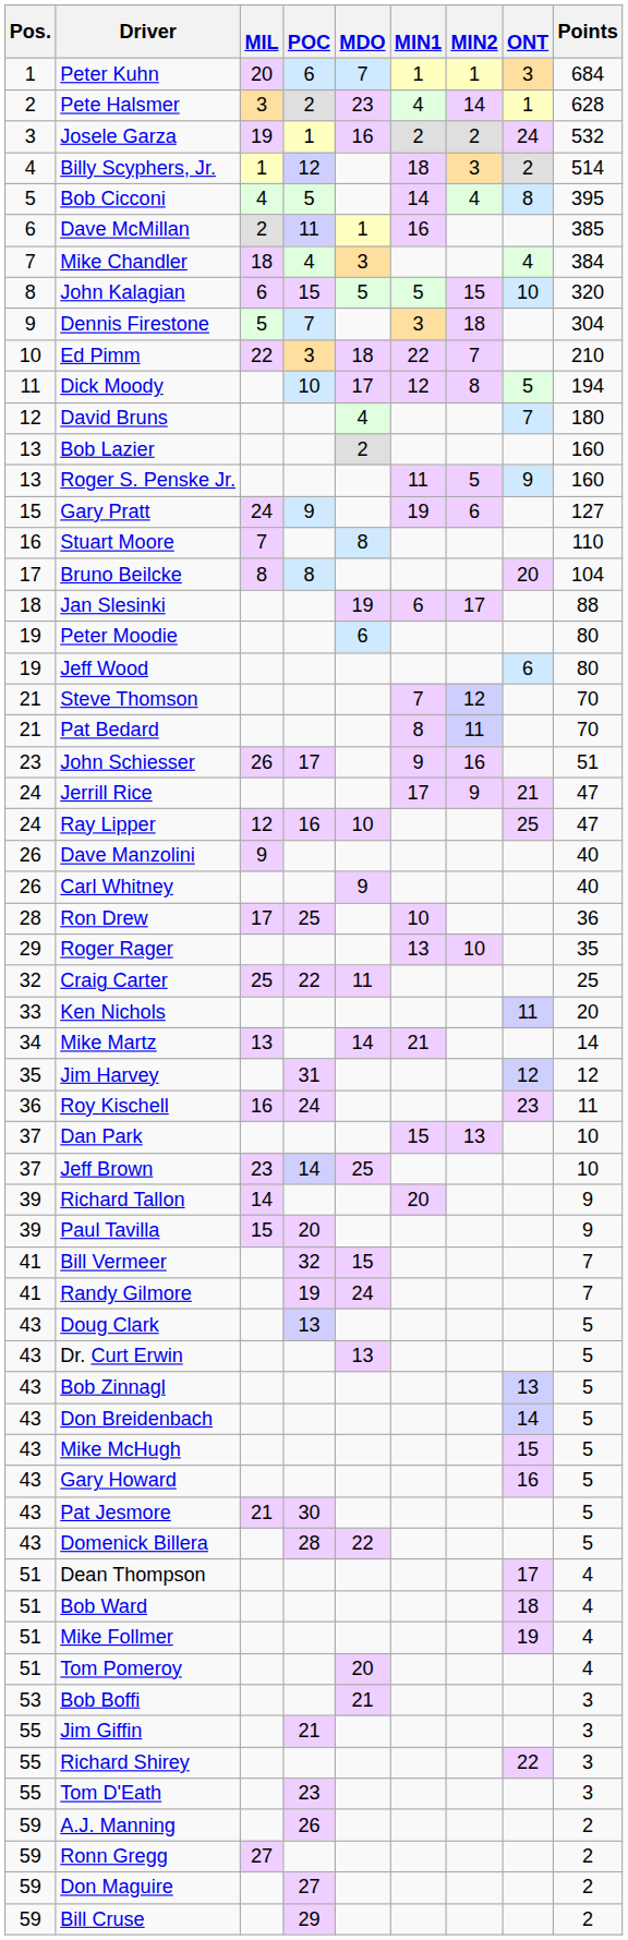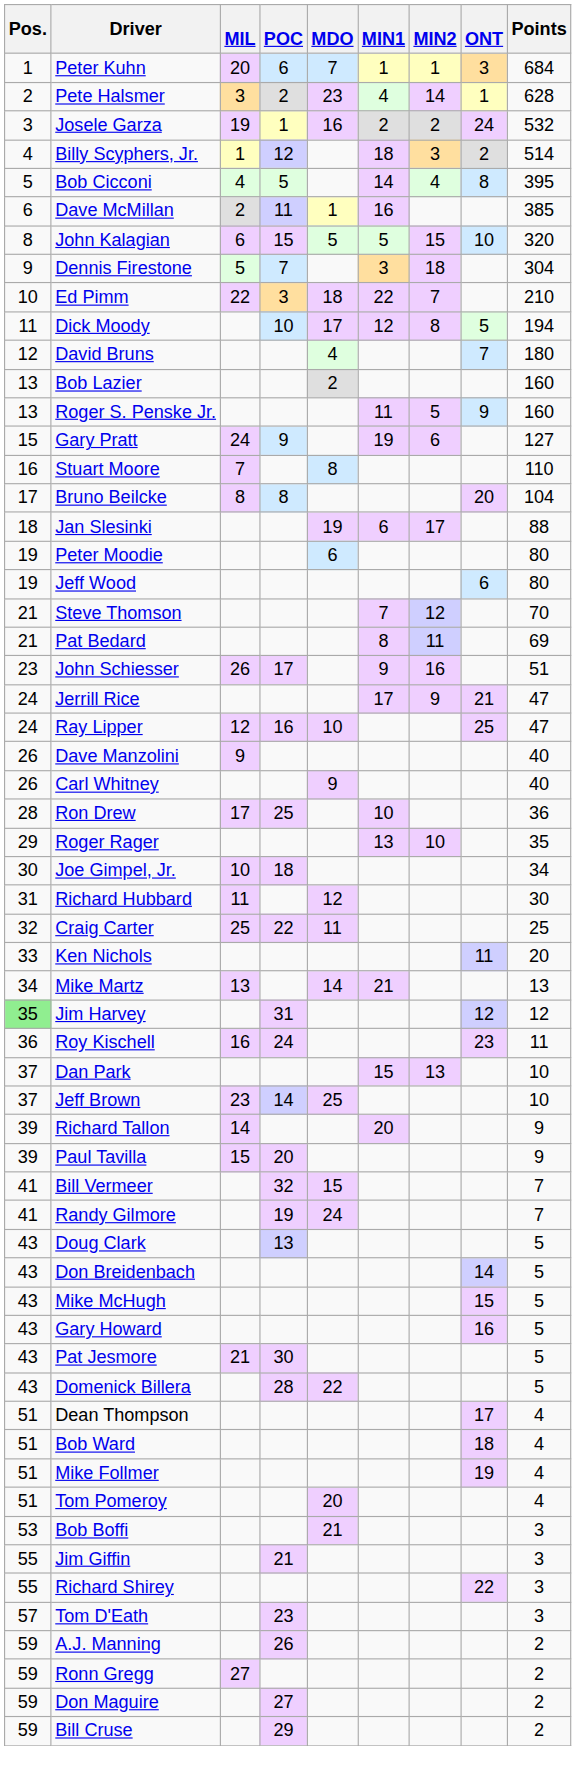 <table style="text-align: center" class="wikitable">
 <tr>
 <th>Pos.</th>
 <th>Driver</th>
 <th> <br> <a href='#'>MIL</a></th>
 <th> <br> <a href='#'>POC</a></th>
 <th> <br> <a href='#'>MDO</a></th>
 <th> <br> <a href='#'>MIN1</a></th>
 <th> <br> <a href='#'>MIN2</a></th>
 <th> <br> <a href='#'>ONT</a></th>
 <th>Points</th>
 </tr>
 <tr>
 <td>1</td>
 <td align=left> <a href='#'>Peter Kuhn</a></td>
 <td style="background:#EFCFFF;">20</td>
 <td style="background:#CFEAFF;">6</td>
 <td style="background:#CFEAFF;">7</td>
 <td style="background:#FFFFBF;">1</td>
 <td style="background:#FFFFBF;">1</td>
 <td style="background:#FFDF9F;">3</td>
 <td>684</td>
 </tr>
 <tr>
 <td>2</td>
 <td align=left> <a href='#'>Pete Halsmer</a></td>
 <td style="background:#FFDF9F;">3</td>
 <td style="background:#DFDFDF;">2</td>
 <td style="background:#EFCFFF;">23</td>
 <td style="background:#DFFFDF;">4</td>
 <td style="background:#EFCFFF;">14</td>
 <td style="background:#FFFFBF;">1</td>
 <td>628</td>
 </tr>
 <tr>
 <td>3</td>
 <td align=left> <a href='#'>Josele Garza</a></td>
 <td style="background:#EFCFFF;">19</td>
 <td style="background:#FFFFBF;">1</td>
 <td style="background:#EFCFFF;">16</td>
 <td style="background:#DFDFDF;">2</td>
 <td style="background:#DFDFDF;">2</td>
 <td style="background:#EFCFFF;">24</td>
 <td>532</td>
 </tr>
 <tr>
 <td>4</td>
 <td align=left> <a href='#'>Billy Scyphers, Jr.</a></td>
 <td style="background:#FFFFBF;">1</td>
 <td style="background:#CFCFFF;">12</td>
 <td></td>
 <td style="background:#EFCFFF;">18</td>
 <td style="background:#FFDF9F;">3</td>
 <td style="background:#DFDFDF;">2</td>
 <td>514</td>
 </tr>
 <tr>
 <td>5</td>
 <td align=left> <a href='#'>Bob Cicconi</a></td>
 <td style="background:#DFFFDF;">4</td>
 <td style="background:#DFFFDF;">5</td>
 <td></td>
 <td style="background:#EFCFFF;">14</td>
 <td style="background:#DFFFDF;">4</td>
 <td style="background:#CFEAFF;">8</td>
 <td>395</td>
 </tr>
 <tr>
 <td>6</td>
 <td align=left> <a href='#'>Dave McMillan</a></td>
 <td style="background:#DFDFDF;">2</td>
 <td style="background:#CFCFFF;">11</td>
 <td style="background:#FFFFBF;">1</td>
 <td style="background:#EFCFFF;">16</td>
 <td></td>
 <td></td>
 <td>385</td>
-</tr>
-<tr>
-<td>7</td>
-<td align=left> <a href='#'>Mike Chandler</a></td>
-<td style="background:#EFCFFF;">18</td>
-<td style="background:#DFFFDF;">4</td>
-<td style="background:#FFDF9F;">3</td>
-<td></td>
-<td></td>
-<td style="background:#DFFFDF;">4</td>
-<td>384</td>
 </tr>
 <tr>
 <td>8</td>
 <td align=left> <a href='#'>John Kalagian</a></td>
 <td style="background:#EFCFFF;">6</td>
 <td style="background:#EFCFFF;">15</td>
 <td style="background:#DFFFDF;">5</td>
 <td style="background:#DFFFDF;">5</td>
 <td style="background:#EFCFFF;">15</td>
 <td style="background:#CFEAFF;">10</td>
 <td>320</td>
 </tr>
 <tr>
 <td>9</td>
 <td align=left> <a href='#'>Dennis Firestone</a></td>
 <td style="background:#DFFFDF;">5</td>
 <td style="background:#CFEAFF;">7</td>
 <td></td>
 <td style="background:#FFDF9F;">3</td>
 <td style="background:#EFCFFF;">18</td>
 <td></td>
 <td>304</td>
 </tr>
 <tr>
 <td>10</td>
 <td align=left> <a href='#'>Ed Pimm</a></td>
 <td style="background:#EFCFFF;">22</td>
 <td style="background:#FFDF9F;">3</td>
 <td style="background:#EFCFFF;">18</td>
 <td style="background:#EFCFFF;">22</td>
 <td style="background:#EFCFFF;">7</td>
 <td></td>
 <td>210</td>
 </tr>
 <tr>
 <td>11</td>
 <td align=left> <a href='#'>Dick Moody</a></td>
 <td></td>
 <td style="background:#CFEAFF;">10</td>
 <td style="background:#EFCFFF;">17</td>
 <td style="background:#EFCFFF;">12</td>
 <td style="background:#EFCFFF;">8</td>
 <td style="background:#DFFFDF;">5</td>
 <td>194</td>
 </tr>
 <tr>
 <td>12</td>
 <td align=left> <a href='#'>David Bruns</a></td>
 <td></td>
 <td></td>
 <td style="background:#DFFFDF;">4</td>
 <td></td>
 <td></td>
 <td style="background:#CFEAFF;">7</td>
 <td>180</td>
 </tr>
 <tr>
 <td>13</td>
 <td align=left> <a href='#'>Bob Lazier</a></td>
 <td></td>
 <td></td>
 <td style="background:#DFDFDF;">2</td>
 <td></td>
 <td></td>
 <td></td>
 <td>160</td>
 </tr>
 <tr>
 <td>13</td>
 <td align=left> <a href='#'>Roger S. Penske Jr.</a></td>
 <td></td>
 <td></td>
 <td></td>
 <td style="background:#EFCFFF;">11</td>
 <td style="background:#EFCFFF;">5</td>
 <td style="background:#CFEAFF;">9</td>
 <td>160</td>
 </tr>
 <tr>
 <td>15</td>
 <td align=left> <a href='#'>Gary Pratt</a></td>
 <td style="background:#EFCFFF;">24</td>
 <td style="background:#CFEAFF;">9</td>
 <td></td>
 <td style="background:#EFCFFF;">19</td>
 <td style="background:#EFCFFF;">6</td>
 <td></td>
 <td>127</td>
 </tr>
 <tr>
 <td>16</td>
 <td align=left> <a href='#'>Stuart Moore</a></td>
 <td style="background:#EFCFFF;">7</td>
 <td></td>
 <td style="background:#CFEAFF;">8</td>
 <td></td>
 <td></td>
 <td></td>
 <td>110</td>
 </tr>
 <tr>
 <td>17</td>
 <td align=left> <a href='#'>Bruno Beilcke</a></td>
 <td style="background:#EFCFFF;">8</td>
 <td style="background:#CFEAFF;">8</td>
 <td></td>
 <td></td>
 <td></td>
 <td style="background:#EFCFFF;">20</td>
 <td>104</td>
 </tr>
 <tr>
 <td>18</td>
 <td align=left> <a href='#'>Jan Slesinki</a></td>
 <td></td>
 <td></td>
 <td style="background:#EFCFFF;">19</td>
 <td style="background:#EFCFFF;">6</td>
 <td style="background:#EFCFFF;">17</td>
 <td></td>
 <td>88</td>
 </tr>
 <tr>
 <td>19</td>
 <td align=left> <a href='#'>Peter Moodie</a></td>
 <td></td>
 <td></td>
 <td style="background:#CFEAFF;">6</td>
 <td></td>
 <td></td>
 <td></td>
 <td>80</td>
 </tr>
 <tr>
 <td>19</td>
 <td align=left> <a href='#'>Jeff Wood</a></td>
 <td></td>
 <td></td>
 <td></td>
 <td></td>
 <td></td>
 <td style="background:#CFEAFF;">6</td>
 <td>80</td>
 </tr>
 <tr>
 <td>21</td>
 <td align=left> <a href='#'>Steve Thomson</a></td>
 <td></td>
 <td></td>
 <td></td>
 <td style="background:#EFCFFF;">7</td>
 <td style="background:#CFCFFF;">12</td>
 <td></td>
 <td>70</td>
 </tr>
 <tr>
 <td>21</td>
 <td align=left> <a href='#'>Pat Bedard</a></td>
 <td></td>
 <td></td>
 <td></td>
 <td style="background:#EFCFFF;">8</td>
 <td style="background:#CFCFFF;">11</td>
 <td></td>
-<td>70</td>
+<td>69</td>
 </tr>
 <tr>
 <td>23</td>
 <td align=left> <a href='#'>John Schiesser</a></td>
 <td style="background:#EFCFFF;">26</td>
 <td style="background:#EFCFFF;">17</td>
 <td></td>
 <td style="background:#EFCFFF;">9</td>
 <td style="background:#EFCFFF;">16</td>
 <td></td>
 <td>51</td>
 </tr>
 <tr>
 <td>24</td>
 <td align=left> <a href='#'>Jerrill Rice</a></td>
 <td></td>
 <td></td>
 <td></td>
 <td style="background:#EFCFFF;">17</td>
 <td style="background:#EFCFFF;">9</td>
 <td style="background:#EFCFFF;">21</td>
 <td>47</td>
 </tr>
 <tr>
 <td>24</td>
 <td align=left> <a href='#'>Ray Lipper</a></td>
 <td style="background:#EFCFFF;">12</td>
 <td style="background:#EFCFFF;">16</td>
 <td style="background:#EFCFFF;">10</td>
 <td></td>
 <td></td>
 <td style="background:#EFCFFF;">25</td>
 <td>47</td>
 </tr>
 <tr>
 <td>26</td>
 <td align=left> <a href='#'>Dave Manzolini</a></td>
 <td style="background:#EFCFFF;">9</td>
 <td></td>
 <td></td>
 <td></td>
 <td></td>
 <td></td>
 <td>40</td>
 </tr>
 <tr>
 <td>26</td>
 <td align=left> <a href='#'>Carl Whitney</a></td>
 <td></td>
 <td></td>
 <td style="background:#EFCFFF;">9</td>
 <td></td>
 <td></td>
 <td></td>
 <td>40</td>
 </tr>
 <tr>
 <td>28</td>
 <td align=left> <a href='#'>Ron Drew</a></td>
 <td style="background:#EFCFFF;">17</td>
 <td style="background:#EFCFFF;">25</td>
 <td></td>
 <td style="background:#EFCFFF;">10</td>
 <td></td>
 <td></td>
 <td>36</td>
 </tr>
 <tr>
 <td>29</td>
 <td align=left> <a href='#'>Roger Rager</a></td>
 <td></td>
 <td></td>
 <td></td>
 <td style="background:#EFCFFF;">13</td>
 <td style="background:#EFCFFF;">10</td>
 <td></td>
 <td>35</td>
 </tr>
 <tr>
+<td>30</td>
+<td align=left> <a href='#'>Joe Gimpel, Jr.</a></td>
+<td style="background:#EFCFFF;">10</td>
+<td style="background:#EFCFFF;">18</td>
+<td></td>
+<td></td>
+<td></td>
+<td></td>
+<td>34</td>
+</tr>
+<tr>
+<td>31</td>
+<td align=left> <a href='#'>Richard Hubbard</a></td>
+<td style="background:#EFCFFF;">11</td>
+<td></td>
+<td style="background:#EFCFFF;">12</td>
+<td></td>
+<td></td>
+<td></td>
+<td>30</td>
+</tr>
+<tr>
 <td>32</td>
 <td align=left> <a href='#'>Craig Carter</a></td>
 <td style="background:#EFCFFF;">25</td>
 <td style="background:#EFCFFF;">22</td>
 <td style="background:#EFCFFF;">11</td>
 <td></td>
 <td></td>
 <td></td>
 <td>25</td>
 </tr>
 <tr>
 <td>33</td>
 <td align=left> <a href='#'>Ken Nichols</a></td>
 <td></td>
 <td></td>
 <td></td>
 <td></td>
 <td></td>
 <td style="background:#CFCFFF;">11</td>
 <td>20</td>
 </tr>
 <tr>
 <td>34</td>
 <td align=left> <a href='#'>Mike Martz</a></td>
 <td style="background:#EFCFFF;">13</td>
 <td></td>
 <td style="background:#EFCFFF;">14</td>
 <td style="background:#EFCFFF;">21</td>
 <td></td>
 <td></td>
-<td>14</td>
+<td>13</td>
 </tr>
 <tr>
-<td>35</td>
+<td style="background: lightgreen;">35</td>
 <td align=left> <a href='#'>Jim Harvey</a></td>
 <td></td>
 <td style="background:#EFCFFF;">31</td>
 <td></td>
 <td></td>
 <td></td>
 <td style="background:#CFCFFF;">12</td>
 <td>12</td>
 </tr>
 <tr>
 <td>36</td>
 <td align=left> <a href='#'>Roy Kischell</a></td>
 <td style="background:#EFCFFF;">16</td>
 <td style="background:#EFCFFF;">24</td>
 <td></td>
 <td></td>
 <td></td>
 <td style="background:#EFCFFF;">23</td>
 <td>11</td>
 </tr>
 <tr>
 <td>37</td>
 <td align=left> <a href='#'>Dan Park</a></td>
 <td></td>
 <td></td>
 <td></td>
 <td style="background:#EFCFFF;">15</td>
 <td style="background:#EFCFFF;">13</td>
 <td></td>
 <td>10</td>
 </tr>
 <tr>
 <td>37</td>
 <td align=left> <a href='#'>Jeff Brown</a></td>
 <td style="background:#EFCFFF;">23</td>
 <td style="background:#CFCFFF;">14</td>
 <td style="background:#EFCFFF;">25</td>
 <td></td>
 <td></td>
 <td></td>
 <td>10</td>
 </tr>
 <tr>
 <td>39</td>
 <td align=left> <a href='#'>Richard Tallon</a></td>
 <td style="background:#EFCFFF;">14</td>
 <td></td>
 <td></td>
 <td style="background:#EFCFFF;">20</td>
 <td></td>
 <td></td>
 <td>9</td>
 </tr>
 <tr>
 <td>39</td>
 <td align=left> <a href='#'>Paul Tavilla</a></td>
 <td style="background:#EFCFFF;">15</td>
 <td style="background:#EFCFFF;">20</td>
 <td></td>
 <td></td>
 <td></td>
 <td></td>
 <td>9</td>
 </tr>
 <tr>
 <td>41</td>
 <td align=left> <a href='#'>Bill Vermeer</a></td>
 <td></td>
 <td style="background:#EFCFFF;">32</td>
 <td style="background:#EFCFFF;">15</td>
 <td></td>
 <td></td>
 <td></td>
 <td>7</td>
 </tr>
 <tr>
 <td>41</td>
 <td align=left> <a href='#'>Randy Gilmore</a></td>
 <td></td>
 <td style="background:#EFCFFF;">19</td>
 <td style="background:#EFCFFF;">24</td>
 <td></td>
 <td></td>
 <td></td>
 <td>7</td>
 </tr>
 <tr>
 <td>43</td>
 <td align=left> <a href='#'>Doug Clark</a></td>
 <td></td>
 <td style="background:#CFCFFF;">13</td>
 <td></td>
 <td></td>
 <td></td>
 <td></td>
-<td>5</td>
-</tr>
-<tr>
-<td>43</td>
-<td align=left> Dr. <a href='#'>Curt Erwin</a></td>
-<td></td>
-<td></td>
-<td style="background:#EFCFFF;">13</td>
-<td></td>
-<td></td>
-<td></td>
-<td>5</td>
-</tr>
-<tr>
-<td>43</td>
-<td align=left> <a href='#'>Bob Zinnagl</a></td>
-<td></td>
-<td></td>
-<td></td>
-<td></td>
-<td></td>
-<td style="background:#CFCFFF;">13</td>
 <td>5</td>
 </tr>
 <tr>
 <td>43</td>
 <td align=left> <a href='#'>Don Breidenbach</a></td>
 <td></td>
 <td></td>
 <td></td>
 <td></td>
 <td></td>
 <td style="background:#CFCFFF;">14</td>
 <td>5</td>
 </tr>
 <tr>
 <td>43</td>
 <td align=left> <a href='#'>Mike McHugh</a></td>
 <td></td>
 <td></td>
 <td></td>
 <td></td>
 <td></td>
 <td style="background:#EFCFFF;">15</td>
 <td>5</td>
 </tr>
 <tr>
 <td>43</td>
 <td align=left> <a href='#'>Gary Howard</a></td>
 <td></td>
 <td></td>
 <td></td>
 <td></td>
 <td></td>
 <td style="background:#EFCFFF;">16</td>
 <td>5</td>
 </tr>
 <tr>
 <td>43</td>
 <td align=left> <a href='#'>Pat Jesmore</a></td>
 <td style="background:#EFCFFF;">21</td>
 <td style="background:#EFCFFF;">30</td>
 <td></td>
 <td></td>
 <td></td>
 <td></td>
 <td>5</td>
 </tr>
 <tr>
 <td>43</td>
 <td align=left> <a href='#'>Domenick Billera</a></td>
 <td></td>
 <td style="background:#EFCFFF;">28</td>
 <td style="background:#EFCFFF;">22</td>
 <td></td>
 <td></td>
 <td></td>
 <td>5</td>
 </tr>
 <tr>
 <td>51</td>
 <td align=left> Dean Thompson</td>
 <td></td>
 <td></td>
 <td></td>
 <td></td>
 <td></td>
 <td style="background:#EFCFFF;">17</td>
 <td>4</td>
 </tr>
 <tr>
 <td>51</td>
 <td align=left> <a href='#'>Bob Ward</a></td>
 <td></td>
 <td></td>
 <td></td>
 <td></td>
 <td></td>
 <td style="background:#EFCFFF;">18</td>
 <td>4</td>
 </tr>
 <tr>
 <td>51</td>
 <td align=left> <a href='#'>Mike Follmer</a></td>
 <td></td>
 <td></td>
 <td></td>
 <td></td>
 <td></td>
 <td style="background:#EFCFFF;">19</td>
 <td>4</td>
 </tr>
 <tr>
 <td>51</td>
 <td align=left> <a href='#'>Tom Pomeroy</a></td>
 <td></td>
 <td></td>
 <td style="background:#EFCFFF;">20</td>
 <td></td>
 <td></td>
 <td></td>
 <td>4</td>
 </tr>
 <tr>
 <td>53</td>
 <td align=left> <a href='#'>Bob Boffi</a></td>
 <td></td>
 <td></td>
 <td style="background:#EFCFFF;">21</td>
 <td></td>
 <td></td>
 <td></td>
 <td>3</td>
 </tr>
 <tr>
 <td>55</td>
 <td align=left> <a href='#'>Jim Giffin</a></td>
 <td></td>
 <td style="background:#EFCFFF;">21</td>
 <td></td>
 <td></td>
 <td></td>
 <td></td>
 <td>3</td>
 </tr>
 <tr>
 <td>55</td>
 <td align=left> <a href='#'>Richard Shirey</a></td>
 <td></td>
 <td></td>
 <td></td>
 <td></td>
 <td></td>
 <td style="background:#EFCFFF;">22</td>
 <td>3</td>
 </tr>
 <tr>
-<td>55</td>
+<td>57</td>
 <td align=left> <a href='#'>Tom D'Eath</a></td>
 <td></td>
 <td style="background:#EFCFFF;">23</td>
 <td></td>
 <td></td>
 <td></td>
 <td></td>
 <td>3</td>
 </tr>
 <tr>
 <td>59</td>
 <td align=left> <a href='#'>A.J. Manning</a></td>
 <td></td>
 <td style="background:#EFCFFF;">26</td>
 <td></td>
 <td></td>
 <td></td>
 <td></td>
 <td>2</td>
 </tr>
 <tr>
 <td>59</td>
 <td align=left> <a href='#'>Ronn Gregg</a></td>
 <td style="background:#EFCFFF;">27</td>
 <td></td>
 <td></td>
 <td></td>
 <td></td>
 <td></td>
 <td>2</td>
 </tr>
 <tr>
 <td>59</td>
 <td align=left> <a href='#'>Don Maguire</a></td>
 <td></td>
 <td style="background:#EFCFFF;">27</td>
 <td></td>
 <td></td>
 <td></td>
 <td></td>
 <td>2</td>
 </tr>
 <tr>
 <td>59</td>
 <td align=left> <a href='#'>Bill Cruse</a></td>
 <td></td>
 <td style="background:#EFCFFF;">29</td>
 <td></td>
 <td></td>
 <td></td>
 <td></td>
 <td>2</td>
 </tr>
 </table>
